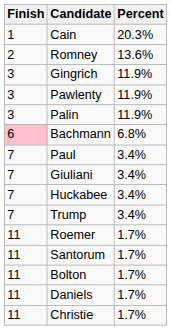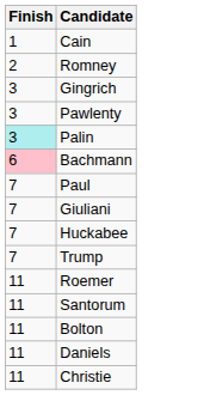 <table class="wikitable sortable">
 <tr>
 <th>Finish</th>
 <th>Candidate</th>
-<th>Percent</th>
 </tr>
 <tr>
 <td>1</td>
 <td>Cain</td>
-<td>20.3%</td>
 </tr>
 <tr>
 <td>2</td>
 <td>Romney</td>
-<td>13.6%</td>
 </tr>
 <tr>
 <td>3</td>
 <td>Gingrich</td>
-<td>11.9%</td>
 </tr>
 <tr>
 <td>3</td>
 <td>Pawlenty</td>
-<td>11.9%</td>
 </tr>
 <tr>
-<td>3</td>
+<td style="background: paleturquoise;">3</td>
 <td>Palin</td>
-<td>11.9%</td>
 </tr>
 <tr>
 <td style="background: pink;">6</td>
 <td>Bachmann</td>
-<td>6.8%</td>
 </tr>
 <tr>
 <td>7</td>
 <td>Paul</td>
-<td>3.4%</td>
 </tr>
 <tr>
 <td>7</td>
 <td>Giuliani</td>
-<td>3.4%</td>
 </tr>
 <tr>
 <td>7</td>
 <td>Huckabee</td>
-<td>3.4%</td>
 </tr>
 <tr>
 <td>7</td>
 <td>Trump</td>
-<td>3.4%</td>
 </tr>
 <tr>
 <td>11</td>
 <td>Roemer</td>
-<td>1.7%</td>
 </tr>
 <tr>
 <td>11</td>
 <td>Santorum</td>
-<td>1.7%</td>
 </tr>
 <tr>
 <td>11</td>
 <td>Bolton</td>
-<td>1.7%</td>
 </tr>
 <tr>
 <td>11</td>
 <td>Daniels</td>
-<td>1.7%</td>
 </tr>
 <tr>
 <td>11</td>
 <td>Christie</td>
-<td>1.7%</td>
 </tr>
 </table>
